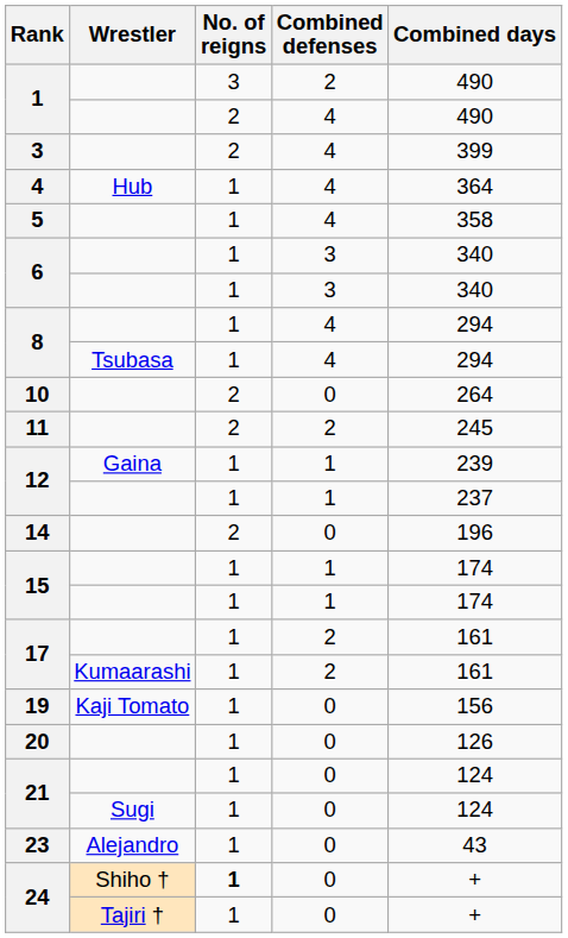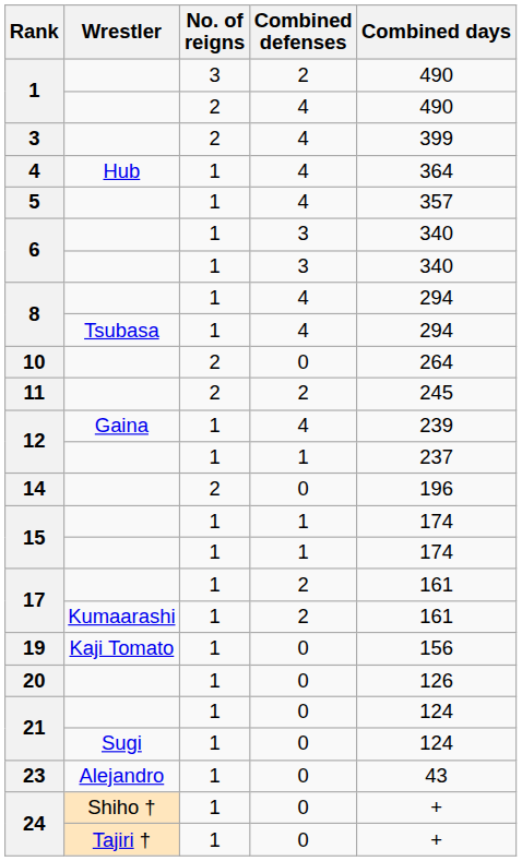 <table class="wikitable sortable" style="text-align: center">
 <tr>
 <th>Rank</th>
 <th>Wrestler</th>
 <th>No. of<br>reigns</th>
 <th>Combined <br>defenses</th>
 <th>Combined days</th>
 </tr>
 <tr>
 <th rowspan=2>1</th>
 <td></td>
 <td>3</td>
 <td>2</td>
 <td>490</td>
 </tr>
 <tr>
 <td></td>
 <td>2</td>
 <td>4</td>
 <td>490</td>
 </tr>
 <tr>
 <th>3</th>
 <td></td>
 <td>2</td>
 <td>4</td>
 <td>399</td>
 </tr>
 <tr>
 <th>4</th>
 <td><a href='#'>Hub</a></td>
 <td>1</td>
 <td>4</td>
 <td>364</td>
 </tr>
 <tr>
 <th>5</th>
 <td></td>
 <td>1</td>
 <td>4</td>
-<td>358</td>
+<td>357</td>
 </tr>
 <tr>
 <th rowspan=2>6</th>
 <td></td>
 <td>1</td>
 <td>3</td>
 <td>340</td>
 </tr>
 <tr>
 <td></td>
 <td>1</td>
 <td>3</td>
 <td>340</td>
 </tr>
 <tr>
 <th rowspan=2>8</th>
 <td></td>
 <td>1</td>
 <td>4</td>
 <td>294</td>
 </tr>
 <tr>
 <td><a href='#'>Tsubasa</a></td>
 <td>1</td>
 <td>4</td>
 <td>294</td>
 </tr>
 <tr>
 <th>10</th>
 <td></td>
 <td>2</td>
 <td>0</td>
 <td>264</td>
 </tr>
 <tr>
 <th>11</th>
 <td></td>
 <td>2</td>
 <td>2</td>
 <td>245</td>
 </tr>
 <tr>
 <th rowspan=2>12</th>
 <td><a href='#'>Gaina</a></td>
 <td>1</td>
-<td>1</td>
+<td>4</td>
 <td>239</td>
 </tr>
 <tr>
 <td></td>
 <td>1</td>
 <td>1</td>
 <td>237</td>
 </tr>
 <tr>
 <th>14</th>
 <td></td>
 <td>2</td>
 <td>0</td>
 <td>196</td>
 </tr>
 <tr>
 <th rowspan=2>15</th>
 <td></td>
 <td>1</td>
 <td>1</td>
 <td>174</td>
 </tr>
 <tr>
 <td></td>
 <td>1</td>
 <td>1</td>
 <td>174</td>
 </tr>
 <tr>
 <th rowspan=2>17</th>
 <td></td>
 <td>1</td>
 <td>2</td>
 <td>161</td>
 </tr>
 <tr>
 <td><a href='#'>Kumaarashi</a></td>
 <td>1</td>
 <td>2</td>
 <td>161</td>
 </tr>
 <tr>
 <th>19</th>
 <td><a href='#'>Kaji Tomato</a></td>
 <td>1</td>
 <td>0</td>
 <td>156</td>
 </tr>
 <tr>
 <th>20</th>
 <td></td>
 <td>1</td>
 <td>0</td>
 <td>126</td>
 </tr>
 <tr>
 <th rowspan=2>21</th>
 <td></td>
 <td>1</td>
 <td>0</td>
 <td>124</td>
 </tr>
 <tr>
 <td><a href='#'>Sugi</a></td>
 <td>1</td>
 <td>0</td>
 <td>124</td>
 </tr>
 <tr>
 <th>23</th>
 <td><a href='#'>Alejandro</a></td>
 <td>1</td>
 <td>0</td>
 <td>43</td>
 </tr>
 <tr>
 <th rowspan=2>24</th>
 <td style="background-color:#FFE6BD">Shiho †</td>
-<td><strong>1</strong></td>
+<td>1</td>
 <td>0</td>
 <td>+</td>
 </tr>
 <tr>
 <td style="background-color:#FFE6BD"><a href='#'>Tajiri</a> †</td>
 <td>1</td>
 <td>0</td>
 <td>+</td>
 </tr>
 </table>
